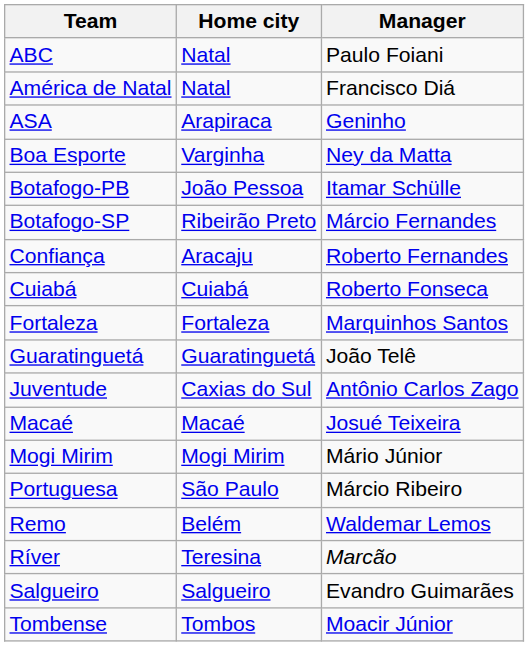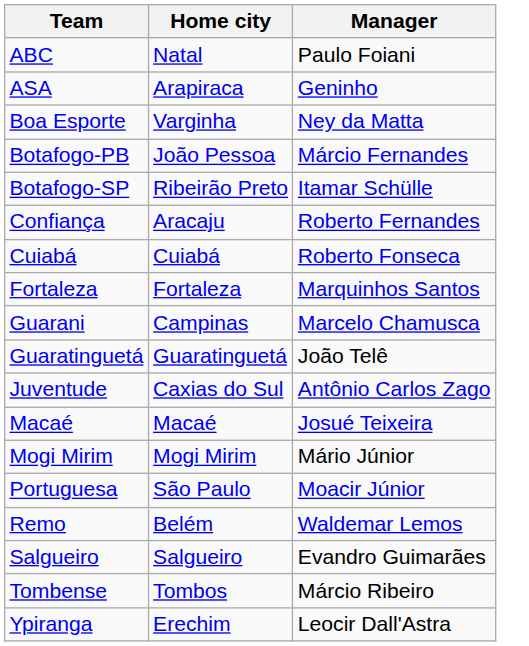 <table class="wikitable sortable" |>
 <tr>
 <th>Team</th>
 <th>Home city</th>
 <th>Manager</th>
 </tr>
 <tr>
 <td><a href='#'>ABC</a></td>
 <td><a href='#'>Natal</a></td>
 <td> Paulo Foiani</td>
-</tr>
-<tr>
-<td><a href='#'>América de Natal</a></td>
-<td><a href='#'>Natal</a></td>
-<td> Francisco Diá</td>
 </tr>
 <tr>
 <td><a href='#'>ASA</a></td>
 <td><a href='#'>Arapiraca</a></td>
 <td> <a href='#'>Geninho</a></td>
 </tr>
 <tr>
 <td><a href='#'>Boa Esporte</a></td>
 <td><a href='#'>Varginha</a></td>
 <td> <a href='#'>Ney da Matta</a></td>
 </tr>
 <tr>
 <td><a href='#'>Botafogo-PB</a></td>
 <td><a href='#'>João Pessoa</a></td>
-<td> <a href='#'>Itamar Schülle</a></td>
+<td> <a href='#'>Márcio Fernandes</a></td>
 </tr>
 <tr>
 <td><a href='#'>Botafogo-SP</a></td>
 <td><a href='#'>Ribeirão Preto</a></td>
-<td> <a href='#'>Márcio Fernandes</a></td>
+<td> <a href='#'>Itamar Schülle</a></td>
 </tr>
 <tr>
 <td><a href='#'>Confiança</a></td>
 <td><a href='#'>Aracaju</a></td>
 <td> <a href='#'>Roberto Fernandes</a></td>
 </tr>
 <tr>
 <td><a href='#'>Cuiabá</a></td>
 <td><a href='#'>Cuiabá</a></td>
 <td> <a href='#'>Roberto Fonseca</a></td>
 </tr>
 <tr>
 <td><a href='#'>Fortaleza</a></td>
 <td><a href='#'>Fortaleza</a></td>
 <td> <a href='#'>Marquinhos Santos</a></td>
+</tr>
+<tr>
+<td><a href='#'>Guarani</a></td>
+<td><a href='#'>Campinas</a></td>
+<td> <a href='#'>Marcelo Chamusca</a></td>
 </tr>
 <tr>
 <td><a href='#'>Guaratinguetá</a></td>
 <td><a href='#'>Guaratinguetá</a></td>
 <td> João Telê</td>
 </tr>
 <tr>
 <td><a href='#'>Juventude</a></td>
 <td><a href='#'>Caxias do Sul</a></td>
 <td> <a href='#'>Antônio Carlos Zago</a></td>
 </tr>
 <tr>
 <td><a href='#'>Macaé</a></td>
 <td><a href='#'>Macaé</a></td>
 <td> <a href='#'>Josué Teixeira</a></td>
 </tr>
 <tr>
 <td><a href='#'>Mogi Mirim</a></td>
 <td><a href='#'>Mogi Mirim</a></td>
 <td> Mário Júnior</td>
 </tr>
 <tr>
 <td><a href='#'>Portuguesa</a></td>
 <td><a href='#'>São Paulo</a></td>
-<td> Márcio Ribeiro</td>
+<td> <a href='#'>Moacir Júnior</a></td>
 </tr>
 <tr>
 <td><a href='#'>Remo</a></td>
 <td><a href='#'>Belém</a></td>
 <td> <a href='#'>Waldemar Lemos</a></td>
-</tr>
-<tr>
-<td><a href='#'>Ríver</a></td>
-<td><a href='#'>Teresina</a></td>
-<td> <em>Marcão</em></td>
 </tr>
 <tr>
 <td><a href='#'>Salgueiro</a></td>
 <td><a href='#'>Salgueiro</a></td>
 <td> Evandro Guimarães</td>
 </tr>
 <tr>
 <td><a href='#'>Tombense</a></td>
 <td><a href='#'>Tombos</a></td>
-<td> <a href='#'>Moacir Júnior</a></td>
+<td> Márcio Ribeiro</td>
+</tr>
+<tr>
+<td><a href='#'>Ypiranga</a></td>
+<td><a href='#'>Erechim</a></td>
+<td> Leocir Dall'Astra</td>
 </tr>
 </table>
